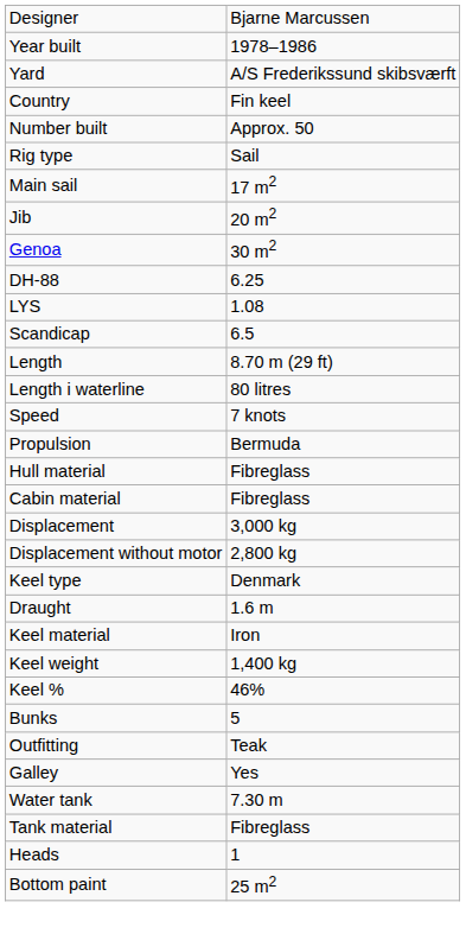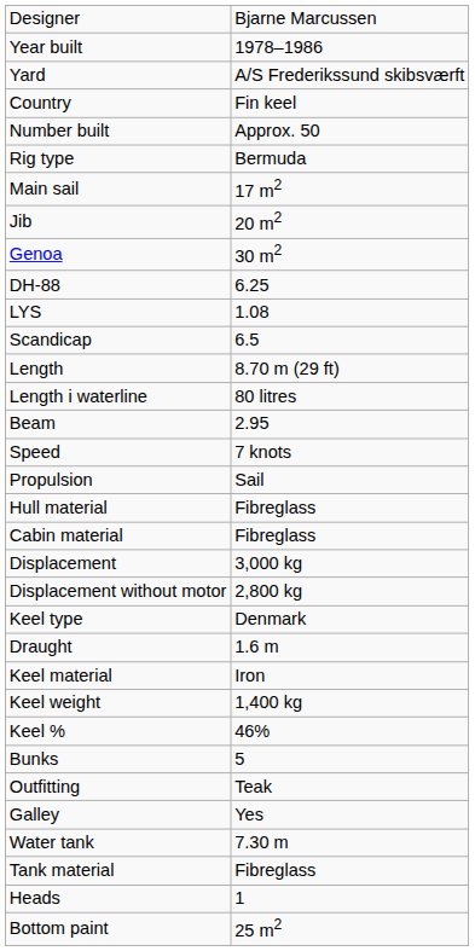 <table class="wikitable">
 <tr>
 <td>Designer</td>
 <td>Bjarne Marcussen</td>
 </tr>
 <tr>
 <td>Year built</td>
 <td>1978–1986</td>
 </tr>
 <tr>
 <td>Yard</td>
 <td>A/S Frederikssund skibsværft</td>
 </tr>
 <tr>
 <td>Country</td>
 <td>Fin keel</td>
 </tr>
 <tr>
 <td>Number built</td>
 <td>Approx. 50</td>
 </tr>
 <tr>
 <td>Rig type</td>
-<td>Sail</td>
+<td>Bermuda</td>
 </tr>
 <tr>
 <td>Main sail</td>
 <td>17 m<sup>2</sup></td>
 </tr>
 <tr>
 <td>Jib</td>
 <td>20 m<sup>2</sup></td>
 </tr>
 <tr>
 <td><a href='#'>Genoa</a></td>
 <td>30 m<sup>2</sup></td>
 </tr>
 <tr>
 <td>DH-88</td>
 <td>6.25</td>
 </tr>
 <tr>
 <td>LYS</td>
 <td>1.08</td>
 </tr>
 <tr>
 <td>Scandicap</td>
 <td>6.5</td>
 </tr>
 <tr>
 <td>Length</td>
 <td>8.70 m (29 ft)</td>
 </tr>
 <tr>
 <td>Length i waterline</td>
 <td>80 litres</td>
 </tr>
 <tr>
+<td>Beam</td>
+<td>2.95</td>
+</tr>
+<tr>
 <td>Speed</td>
 <td>7 knots</td>
 </tr>
 <tr>
 <td>Propulsion</td>
-<td>Bermuda</td>
+<td>Sail</td>
 </tr>
 <tr>
 <td>Hull material</td>
 <td>Fibreglass</td>
 </tr>
 <tr>
 <td>Cabin material</td>
 <td>Fibreglass</td>
 </tr>
 <tr>
 <td>Displacement</td>
 <td>3,000 kg</td>
 </tr>
 <tr>
 <td>Displacement without motor</td>
 <td>2,800 kg</td>
 </tr>
 <tr>
 <td>Keel type</td>
 <td>Denmark</td>
 </tr>
 <tr>
 <td>Draught</td>
 <td>1.6 m</td>
 </tr>
 <tr>
 <td>Keel material</td>
 <td>Iron</td>
 </tr>
 <tr>
 <td>Keel weight</td>
 <td>1,400 kg</td>
 </tr>
 <tr>
 <td>Keel %</td>
 <td>46%</td>
 </tr>
 <tr>
 <td>Bunks</td>
 <td>5</td>
 </tr>
 <tr>
 <td>Outfitting</td>
 <td>Teak</td>
 </tr>
 <tr>
 <td>Galley</td>
 <td>Yes</td>
 </tr>
 <tr>
 <td>Water tank</td>
 <td>7.30 m</td>
 </tr>
 <tr>
 <td>Tank material</td>
 <td>Fibreglass</td>
 </tr>
 <tr>
 <td>Heads</td>
 <td>1</td>
 </tr>
 <tr>
 <td>Bottom paint</td>
 <td>25 m<sup>2</sup></td>
 </tr>
 </table>
